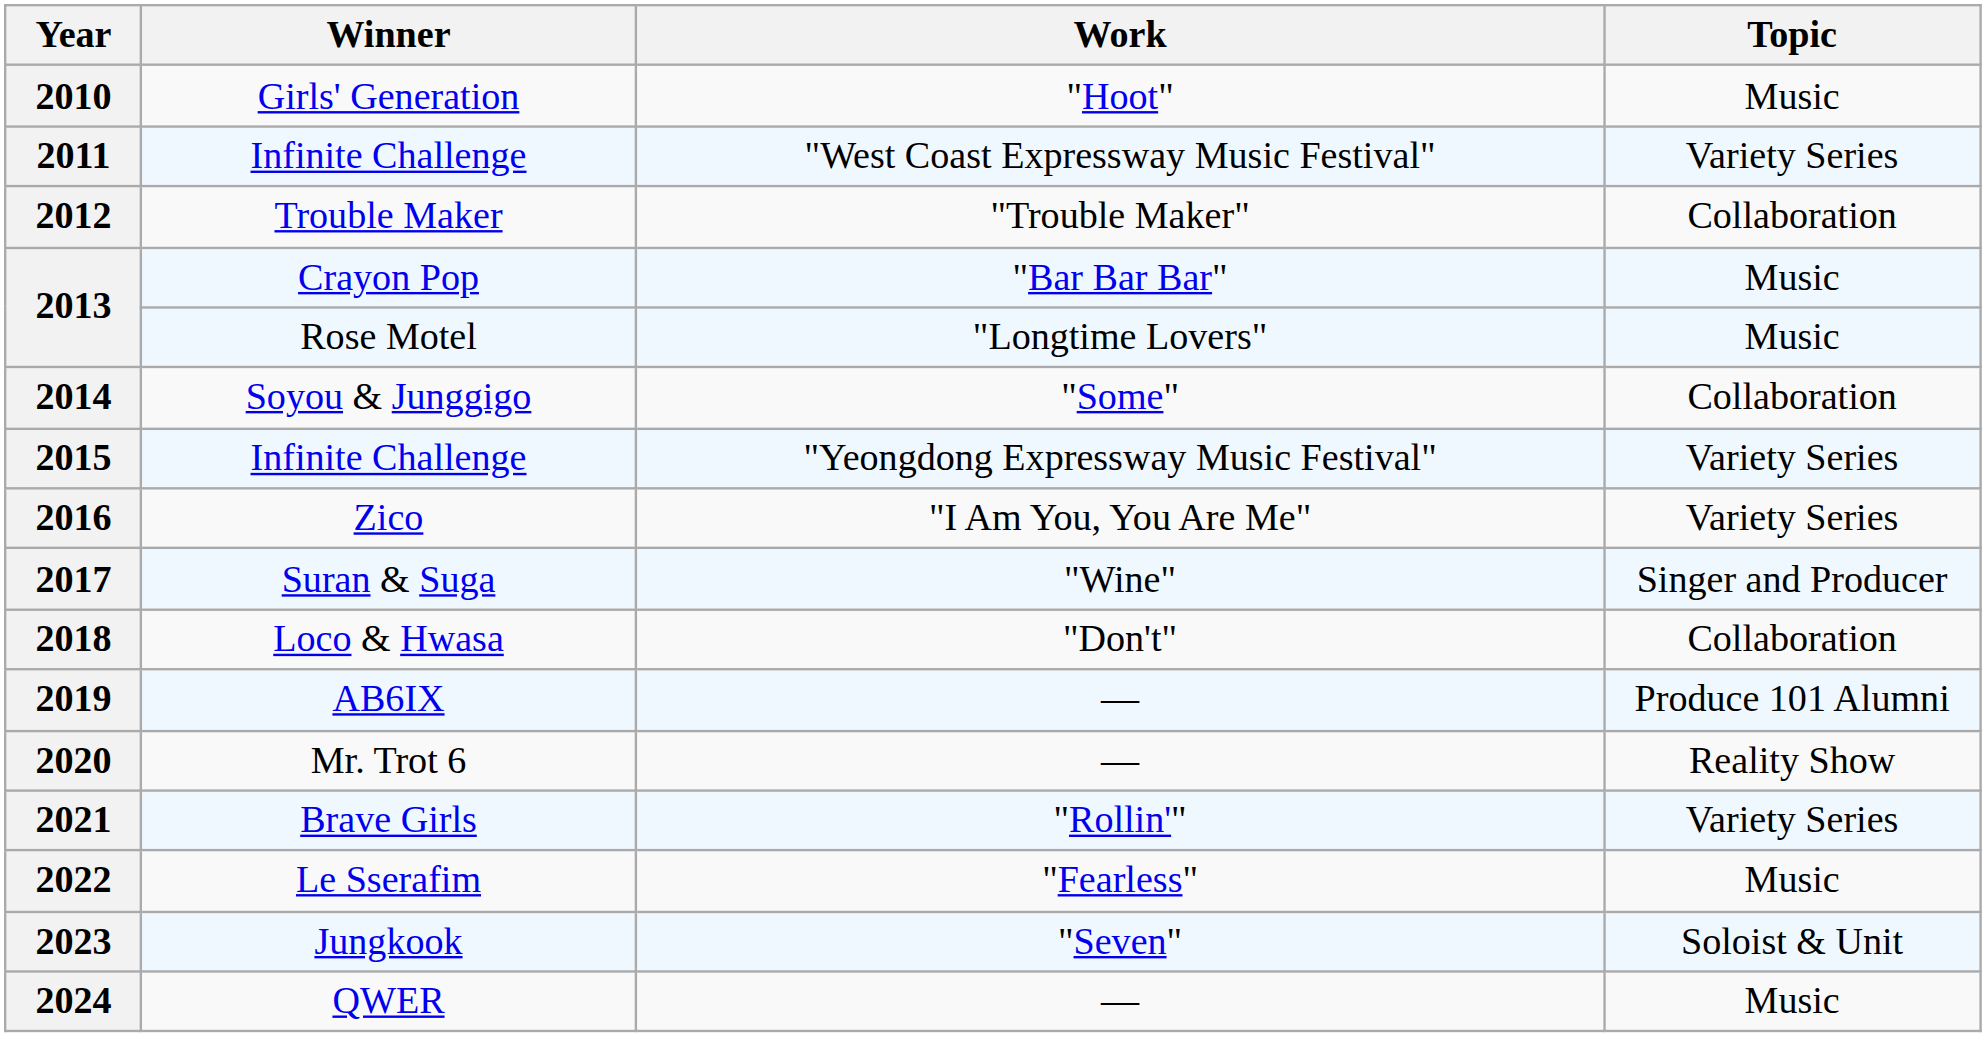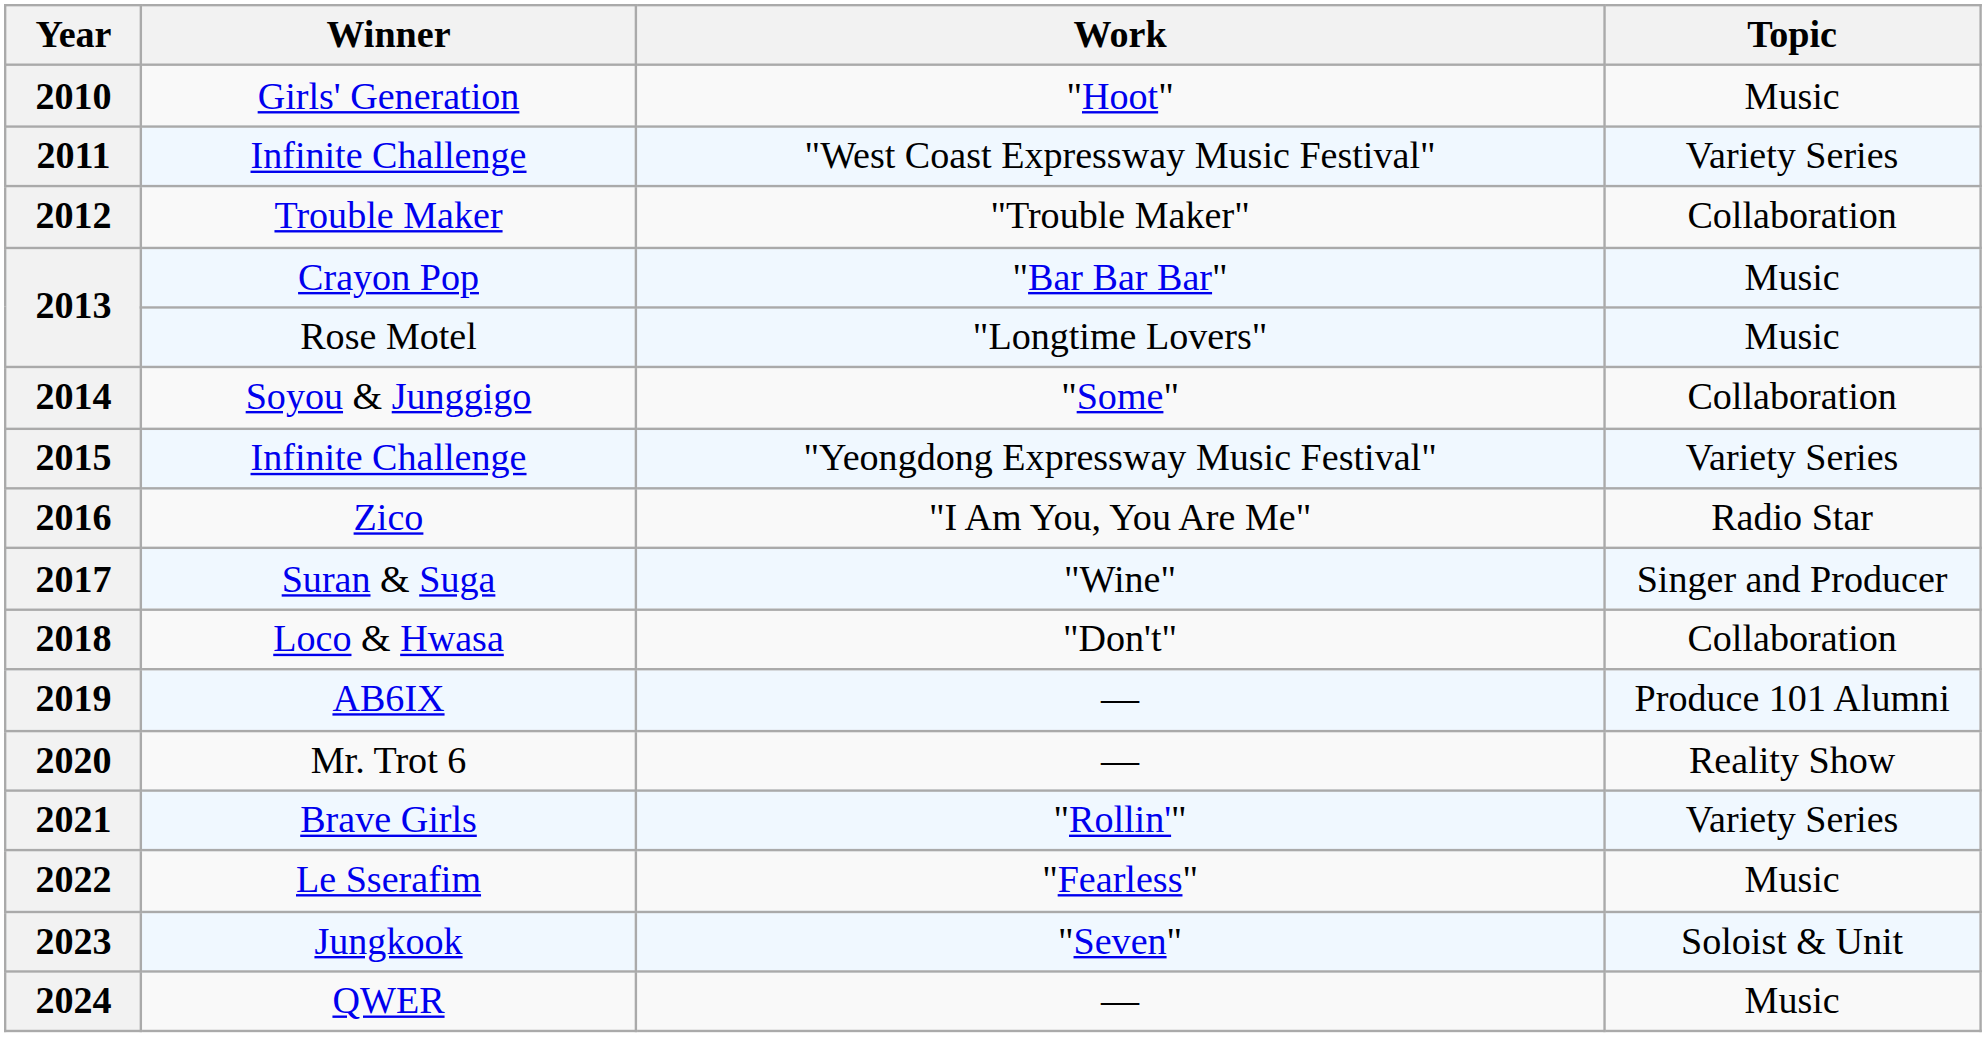 <table class="wikitable plainrowheaders" style="text-align: center">
 <tr>
 <th scope="col" width="50">Year</th>
 <th scope="col" width="200">Winner</th>
 <th scope="col" width="400">Work</th>
 <th scope="col" width="150">Topic</th>
 </tr>
 <tr>
 <th scope="row" style="text-align:center;">2010</th>
 <td><a href='#'>Girls' Generation</a></td>
 <td>"<a href='#'>Hoot</a>"</td>
 <td>Music</td>
 </tr>
 <tr style="background:#F0F8FF">
 <th scope="row" style="text-align:center;">2011</th>
 <td><a href='#'>Infinite Challenge</a></td>
 <td>"West Coast Expressway<em> </em>Music Festival"</td>
 <td>Variety Series</td>
 </tr>
 <tr>
 <th scope="row" style="text-align:center;">2012</th>
 <td><a href='#'>Trouble Maker</a></td>
 <td>"Trouble Maker"</td>
 <td>Collaboration</td>
 </tr>
 <tr style="background:#F0F8FF">
 <th scope="row" style="text-align:center;" rowspan="2">2013</th>
 <td><a href='#'>Crayon Pop</a></td>
 <td>"<a href='#'>Bar Bar Bar</a>"</td>
 <td>Music</td>
 </tr>
 <tr style="background:#F0F8FF">
 <td>Rose Motel</td>
 <td>"Longtime Lovers"</td>
 <td>Music</td>
 </tr>
 <tr>
 <th scope="row" style="text-align:center;">2014</th>
 <td><a href='#'>Soyou</a> & <a href='#'>Junggigo</a></td>
 <td>"<a href='#'>Some</a>"</td>
 <td>Collaboration</td>
 </tr>
 <tr style="background:#F0F8FF">
 <th scope="row" style="text-align:center;">2015</th>
 <td><a href='#'>Infinite Challenge</a></td>
 <td>"Yeongdong Expressway Music Festival"</td>
 <td>Variety Series</td>
 </tr>
 <tr>
 <th scope="row" style="text-align:center;">2016</th>
 <td><a href='#'>Zico</a></td>
 <td>"I Am You, You Are Me"</td>
-<td>Variety Series</td>
+<td>Radio Star</td>
 </tr>
 <tr style="background:#F0F8FF">
 <th scope="row" style="text-align:center;">2017</th>
 <td><a href='#'>Suran</a> & <a href='#'>Suga</a></td>
 <td>"Wine"</td>
 <td>Singer and Producer</td>
 </tr>
 <tr>
 <th scope="row" style="text-align:center;">2018</th>
 <td><a href='#'>Loco</a> & <a href='#'>Hwasa</a></td>
 <td>"Don't"</td>
 <td>Collaboration<br></td>
 </tr>
 <tr style="background:#F0F8FF">
 <th scope="row" style="text-align:center;">2019</th>
 <td><a href='#'>AB6IX</a></td>
 <td>—</td>
 <td>Produce 101 Alumni</td>
 </tr>
 <tr>
 <th scope="row" style="text-align:center;">2020</th>
 <td>Mr. Trot 6</td>
 <td>—</td>
 <td>Reality Show</td>
 </tr>
 <tr style="background:#F0F8FF">
 <th scope="row" style="text-align:center;">2021</th>
 <td><a href='#'>Brave Girls</a></td>
 <td>"<a href='#'>Rollin'</a>"</td>
 <td>Variety Series</td>
 </tr>
 <tr>
 <th scope="row" style="text-align:center;">2022</th>
 <td><a href='#'>Le Sserafim</a></td>
 <td>"<a href='#'>Fearless</a>"</td>
 <td>Music</td>
 </tr>
 <tr style="background:#F0F8FF">
 <th scope="row" style="text-align:center;">2023</th>
 <td><a href='#'>Jungkook</a></td>
 <td>"<a href='#'>Seven</a>"</td>
 <td>Soloist & Unit</td>
 </tr>
 <tr>
 <th scope="row" style="text-align:center;">2024</th>
 <td><a href='#'>QWER</a></td>
 <td>—</td>
 <td>Music</td>
 </tr>
 </table>
